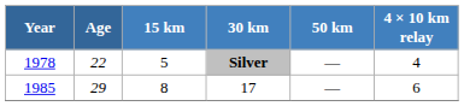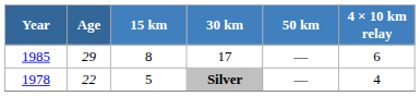 <table class="wikitable" style="font-size:95%; text-align:center; border:grey solid 1px; border-collapse:collapse; background:#ffffff;">
 <tr>
 <th style="background-color:#369; color:white; width:60px;"> Year </th>
 <th style="background-color:#369; color:white; width:40px;"> Age </th>
 <th style="background-color:#4180be; color:white; width:75px;"> 15 km </th>
 <th style="background-color:#4180be; color:white; width:75px;"> 30 km </th>
 <th style="background-color:#4180be; color:white; width:75px;"> 50 km </th>
 <th style="background-color:#4180be; color:white; width:75px;"> 4 × 10 km <br> relay </th>
 </tr>
 <tr>
+<td><a href='#'>1985</a></td>
+<td><em>29</em></td>
+<td>8</td>
+<td>17</td>
+<td>—</td>
+<td>6</td>
+</tr>
+<tr>
 <td><a href='#'>1978</a></td>
 <td><em>22</em></td>
 <td>5</td>
 <td style="background:silver;"><strong>Silver</strong></td>
 <td>—</td>
 <td>4</td>
 </tr>
 <tr>
-<td><a href='#'>1985</a></td>
-<td><em>29</em></td>
-<td>8</td>
-<td>17</td>
-<td>—</td>
-<td>6</td>
-</tr>
-<tr>
 </tr>
 </table>
